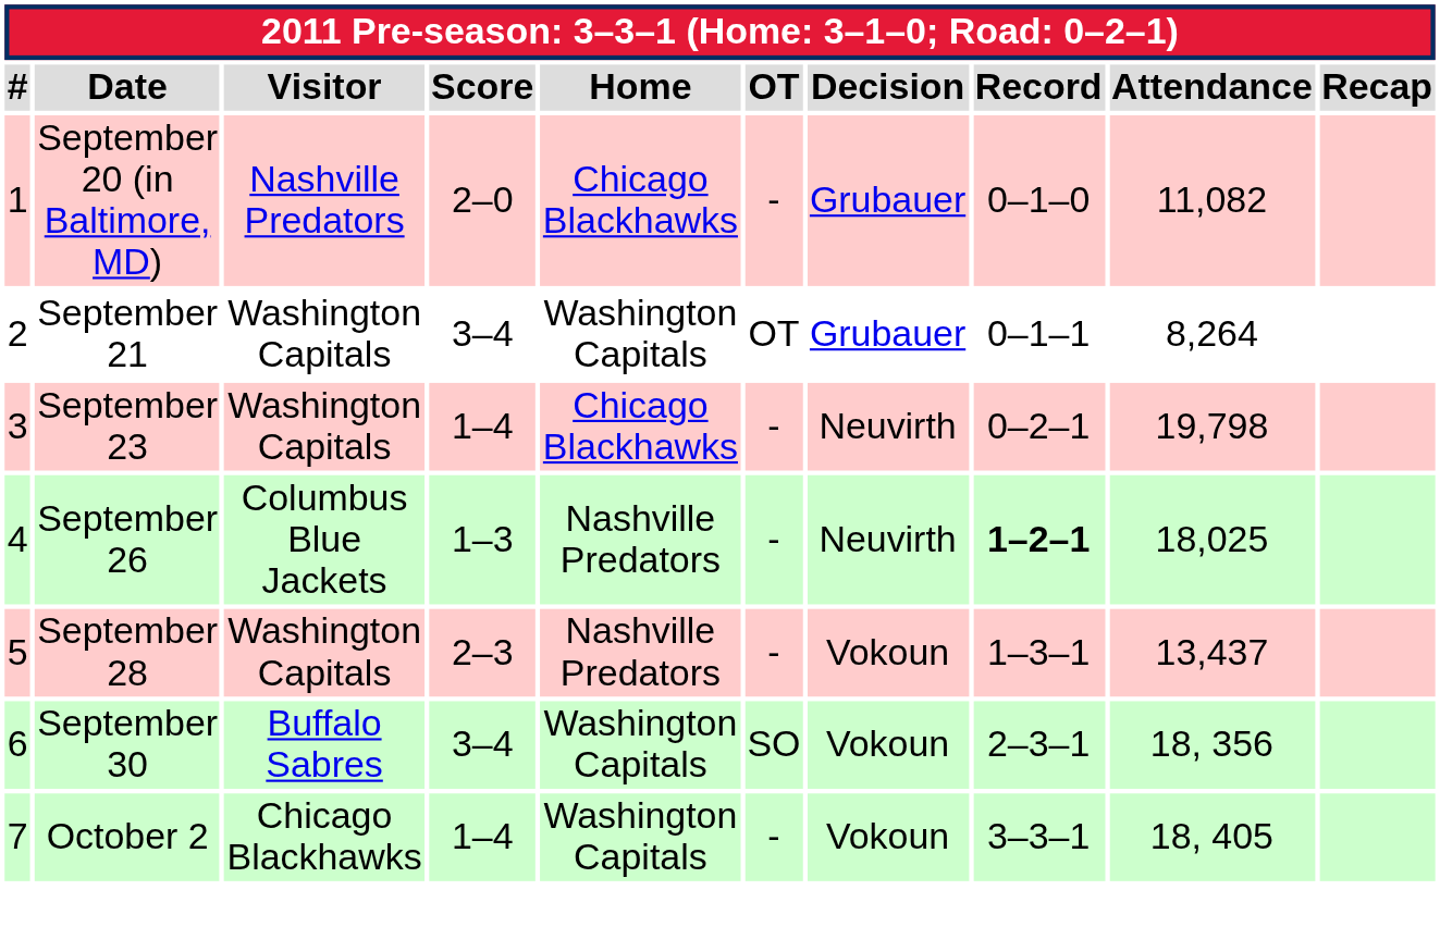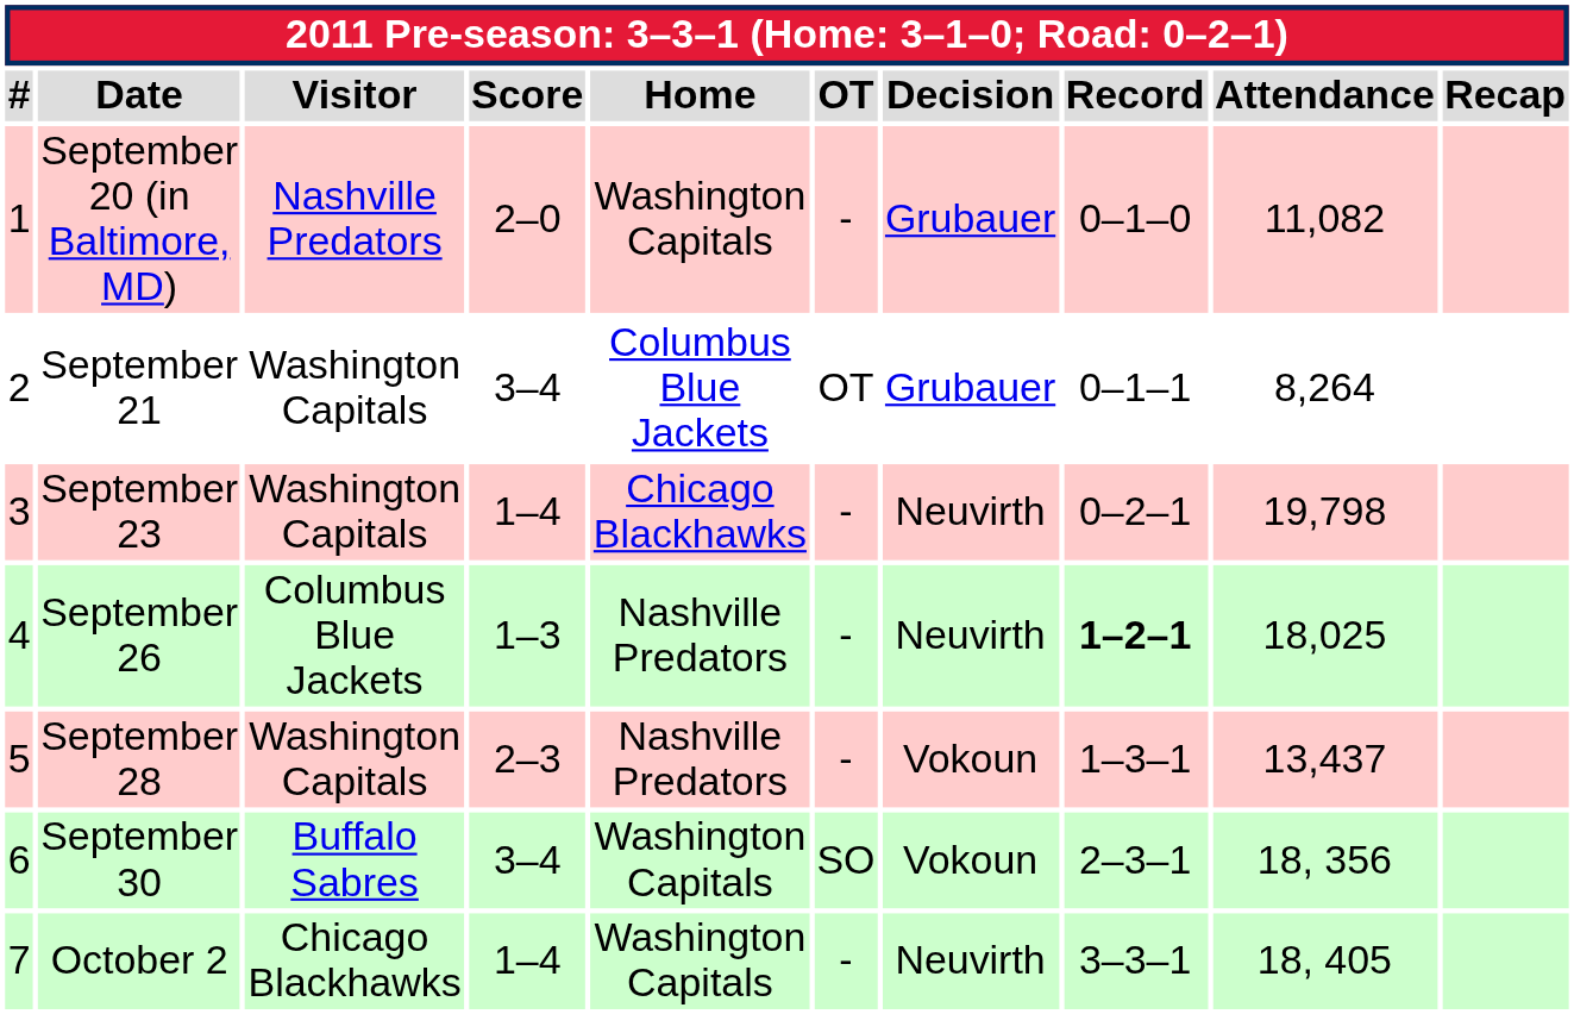 <table class="toccolours collapsible collapsed"  style="width:90%; clear:both; margin:1.5em auto; text-align:center;">
 <tr>
 <th colspan=11 style="background:#e51937; color:white; border:2px solid #002d62">2011 Pre-season: 3–3–1 (Home: 3–1–0; Road: 0–2–1)</th>
 </tr>
 <tr style="text-align:center; background:#ddd;">
 <td><strong>#</strong></td>
 <td><strong>Date</strong></td>
 <td><strong>Visitor</strong></td>
 <td><strong>Score</strong></td>
 <td><strong>Home</strong></td>
 <td><strong>OT</strong></td>
 <td><strong>Decision</strong></td>
 <td><strong>Record</strong></td>
 <td><strong>Attendance</strong></td>
 <td><strong>Recap</strong></td>
 </tr>
 <tr style="text-align:center; background:#fcc;">
 <td>1</td>
 <td>September 20 (in <a href='#'>Baltimore, MD</a>)</td>
 <td><a href='#'>Nashville Predators</a></td>
 <td>2–0</td>
-<td><a href='#'>Chicago Blackhawks</a></td>
+<td>Washington Capitals</td>
 <td>-</td>
 <td><a href='#'>Grubauer</a></td>
 <td>0–1–0</td>
 <td>11,082</td>
 <td></td>
 </tr>
 <tr style="text-align:center; background:#fff;">
 <td>2</td>
 <td>September 21</td>
 <td>Washington Capitals</td>
 <td>3–4</td>
-<td>Washington Capitals</td>
+<td><a href='#'>Columbus Blue Jackets</a></td>
 <td>OT</td>
 <td><a href='#'>Grubauer</a></td>
 <td>0–1–1</td>
 <td>8,264</td>
 <td></td>
 </tr>
 <tr style="text-align:center; background:#fcc;">
 <td>3</td>
 <td>September 23</td>
 <td>Washington Capitals</td>
 <td>1–4</td>
 <td><a href='#'>Chicago Blackhawks</a></td>
 <td>-</td>
 <td>Neuvirth</td>
 <td>0–2–1</td>
 <td>19,798</td>
 <td></td>
 </tr>
 <tr style="text-align:center; background:#cfc;">
 <td>4</td>
 <td>September 26</td>
 <td>Columbus Blue Jackets</td>
 <td>1–3</td>
 <td>Nashville Predators</td>
 <td>-</td>
 <td>Neuvirth</td>
 <td><strong>1–2–1</strong></td>
 <td>18,025</td>
 <td></td>
 </tr>
 <tr style="text-align:center; background:#fcc;">
 <td>5</td>
 <td>September 28</td>
 <td>Washington Capitals</td>
 <td>2–3</td>
 <td>Nashville Predators</td>
 <td>-</td>
 <td>Vokoun</td>
 <td>1–3–1</td>
 <td>13,437</td>
 <td></td>
 </tr>
 <tr style="text-align:center; background:#cfc;">
 <td>6</td>
 <td>September 30</td>
 <td><a href='#'>Buffalo Sabres</a></td>
 <td>3–4</td>
 <td>Washington Capitals</td>
 <td>SO</td>
 <td>Vokoun</td>
 <td>2–3–1</td>
 <td>18, 356</td>
 <td></td>
 </tr>
 <tr style="text-align:center; background:#cfc;">
 <td>7</td>
 <td>October 2</td>
 <td>Chicago Blackhawks</td>
 <td>1–4</td>
 <td>Washington Capitals</td>
 <td>-</td>
-<td>Vokoun</td>
+<td>Neuvirth</td>
 <td>3–3–1</td>
 <td>18, 405</td>
 <td></td>
 </tr>
 </table>
